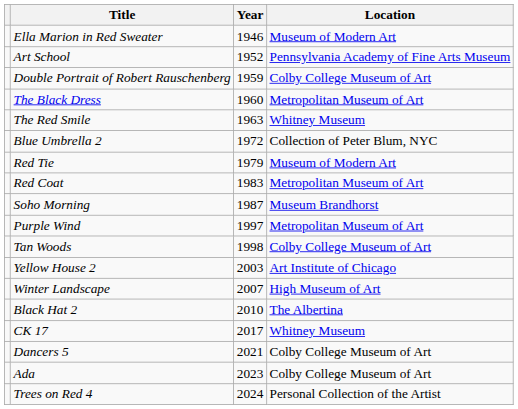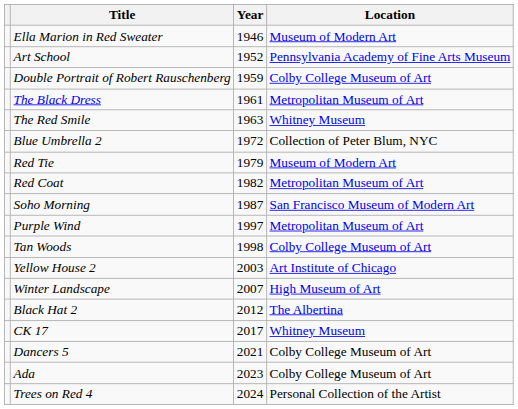 <table class="wikitable">
 <tr>
 <th></th>
 <th>Title</th>
 <th>Year</th>
 <th>Location</th>
 </tr>
 <tr>
 <td></td>
 <td><em>Ella Marion in Red Sweater</em></td>
 <td>1946</td>
 <td><a href='#'>Museum of Modern Art</a></td>
 </tr>
 <tr>
 <td></td>
 <td><em>Art School</em></td>
 <td>1952</td>
 <td><a href='#'>Pennsylvania Academy of Fine Arts Museum</a></td>
 </tr>
 <tr>
 <td></td>
 <td><em>Double Portrait of Robert Rauschenberg</em></td>
 <td>1959</td>
 <td><a href='#'>Colby College Museum of Art</a></td>
 </tr>
 <tr>
 <td></td>
 <td><em><a href='#'>The Black Dress</a></em></td>
-<td>1960</td>
+<td>1961</td>
 <td><a href='#'>Metropolitan Museum of Art</a></td>
 </tr>
 <tr>
 <td></td>
 <td><em>The Red Smile</em></td>
 <td>1963</td>
 <td><a href='#'>Whitney Museum</a></td>
 </tr>
 <tr>
 <td></td>
 <td><em>Blue Umbrella 2</em></td>
 <td>1972</td>
 <td>Collection of Peter Blum, NYC</td>
 </tr>
 <tr>
 <td></td>
 <td><em>Red Tie</em></td>
 <td>1979</td>
 <td><a href='#'>Museum of Modern Art</a></td>
 </tr>
 <tr>
 <td></td>
 <td><em>Red Coat</em></td>
-<td>1983</td>
+<td>1982</td>
 <td><a href='#'>Metropolitan Museum of Art</a></td>
 </tr>
 <tr>
 <td></td>
 <td><em>Soho Morning</em></td>
 <td>1987</td>
-<td><a href='#'>Museum Brandhorst</a></td>
+<td><a href='#'>San Francisco Museum of Modern Art</a></td>
 </tr>
 <tr>
 <td></td>
 <td><em>Purple Wind</em></td>
 <td>1997</td>
 <td><a href='#'>Metropolitan Museum of Art</a></td>
 </tr>
 <tr>
 <td></td>
 <td><em>Tan Woods</em></td>
 <td>1998</td>
 <td><a href='#'>Colby College Museum of Art</a></td>
 </tr>
 <tr>
 <td></td>
 <td><em>Yellow House 2</em></td>
 <td>2003</td>
 <td><a href='#'>Art Institute of Chicago</a></td>
 </tr>
 <tr>
 <td></td>
 <td><em>Winter Landscape</em></td>
 <td>2007</td>
 <td><a href='#'>High Museum of Art</a></td>
 </tr>
 <tr>
 <td></td>
 <td><em>Black Hat 2</em></td>
-<td>2010</td>
+<td>2012</td>
 <td><a href='#'>The Albertina</a></td>
 </tr>
 <tr>
 <td></td>
 <td><em>CK 17</em></td>
 <td>2017</td>
 <td><a href='#'>Whitney Museum</a></td>
 </tr>
 <tr>
 <td></td>
 <td><em>Dancers 5</em></td>
 <td>2021</td>
 <td>Colby College Museum of Art</td>
 </tr>
 <tr>
 <td></td>
 <td><em>Ada</em></td>
 <td>2023</td>
 <td>Colby College Museum of Art</td>
 </tr>
 <tr>
 <td></td>
 <td><em>Trees on Red 4</em></td>
 <td>2024</td>
 <td>Personal Collection of the Artist</td>
 </tr>
 </table>
